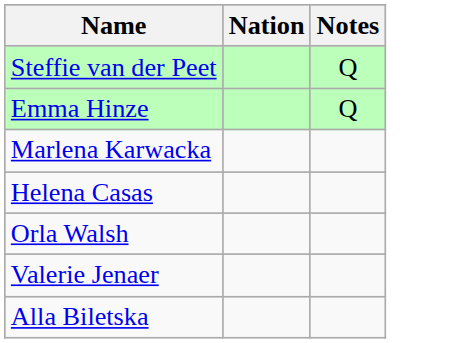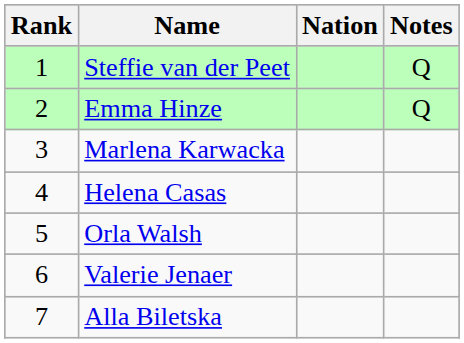 <table class="wikitable sortable" style="text-align:center">
 <tr>
+<th>Rank</th>
 <th>Name</th>
 <th>Nation</th>
 <th>Notes</th>
 </tr>
 <tr bgcolor=bbffbb>
+<td>1</td>
 <td align=left><a href='#'>Steffie van der Peet</a></td>
 <td align=left></td>
 <td>Q</td>
 </tr>
 <tr bgcolor=bbffbb>
+<td>2</td>
 <td align=left><a href='#'>Emma Hinze</a></td>
 <td align=left></td>
 <td>Q</td>
 </tr>
 <tr>
+<td>3</td>
 <td align=left><a href='#'>Marlena Karwacka</a></td>
 <td align=left></td>
 <td></td>
 </tr>
 <tr>
+<td>4</td>
 <td align=left><a href='#'>Helena Casas</a></td>
 <td align=left></td>
 <td></td>
 </tr>
 <tr>
+<td>5</td>
 <td align=left><a href='#'>Orla Walsh</a></td>
 <td align=left></td>
 <td></td>
 </tr>
 <tr>
+<td>6</td>
 <td align=left><a href='#'>Valerie Jenaer</a></td>
 <td align=left></td>
 <td></td>
 </tr>
 <tr>
+<td>7</td>
 <td align=left><a href='#'>Alla Biletska</a></td>
 <td align=left></td>
 <td></td>
 </tr>
 </table>
